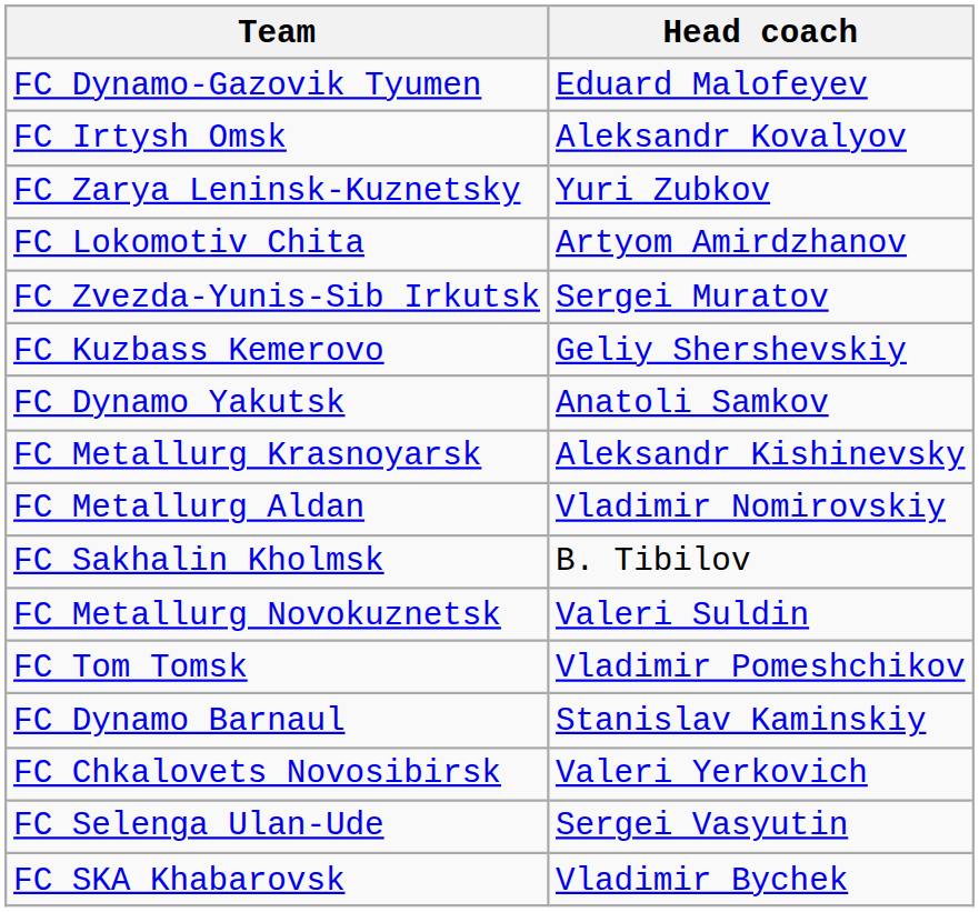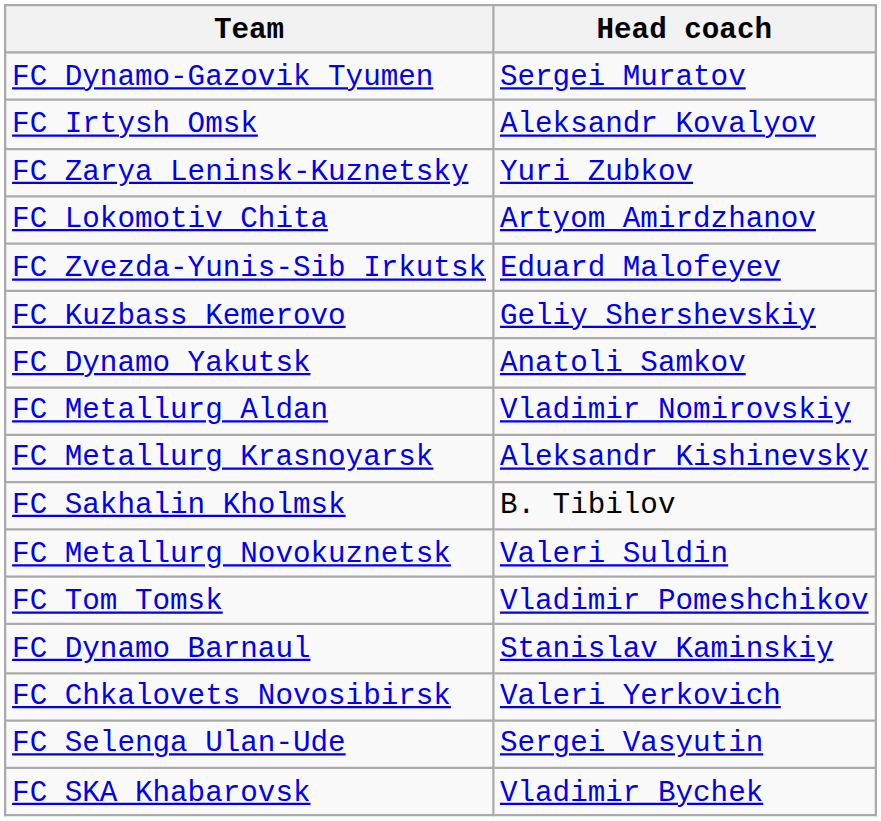 <table class="wikitable">
 <tr>
 <th>Team</th>
 <th>Head coach</th>
 </tr>
 <tr>
 <td><a href='#'>FC Dynamo-Gazovik Tyumen</a></td>
-<td><a href='#'>Eduard Malofeyev</a></td>
+<td><a href='#'>Sergei Muratov</a></td>
 </tr>
 <tr>
 <td><a href='#'>FC Irtysh Omsk</a></td>
 <td><a href='#'>Aleksandr Kovalyov</a></td>
 </tr>
 <tr>
 <td><a href='#'>FC Zarya Leninsk-Kuznetsky</a></td>
 <td><a href='#'>Yuri Zubkov</a></td>
 </tr>
 <tr>
 <td><a href='#'>FC Lokomotiv Chita</a></td>
 <td><a href='#'>Artyom Amirdzhanov</a></td>
 </tr>
 <tr>
 <td><a href='#'>FC Zvezda-Yunis-Sib Irkutsk</a></td>
-<td><a href='#'>Sergei Muratov</a></td>
+<td><a href='#'>Eduard Malofeyev</a></td>
 </tr>
 <tr>
 <td><a href='#'>FC Kuzbass Kemerovo</a></td>
 <td><a href='#'>Geliy Shershevskiy</a></td>
 </tr>
 <tr>
 <td><a href='#'>FC Dynamo Yakutsk</a></td>
 <td><a href='#'>Anatoli Samkov</a></td>
 </tr>
 <tr>
+<td><a href='#'>FC Metallurg Aldan</a></td>
+<td><a href='#'>Vladimir Nomirovskiy</a></td>
+</tr>
+<tr>
 <td><a href='#'>FC Metallurg Krasnoyarsk</a></td>
 <td><a href='#'>Aleksandr Kishinevsky</a></td>
-</tr>
-<tr>
-<td><a href='#'>FC Metallurg Aldan</a></td>
-<td><a href='#'>Vladimir Nomirovskiy</a></td>
 </tr>
 <tr>
 <td><a href='#'>FC Sakhalin Kholmsk</a></td>
 <td>B. Tibilov</td>
 </tr>
 <tr>
 <td><a href='#'>FC Metallurg Novokuznetsk</a></td>
 <td><a href='#'>Valeri Suldin</a></td>
 </tr>
 <tr>
 <td><a href='#'>FC Tom Tomsk</a></td>
 <td><a href='#'>Vladimir Pomeshchikov</a></td>
 </tr>
 <tr>
 <td><a href='#'>FC Dynamo Barnaul</a></td>
 <td><a href='#'>Stanislav Kaminskiy</a></td>
 </tr>
 <tr>
 <td><a href='#'>FC Chkalovets Novosibirsk</a></td>
 <td><a href='#'>Valeri Yerkovich</a></td>
 </tr>
 <tr>
 <td><a href='#'>FC Selenga Ulan-Ude</a></td>
 <td><a href='#'>Sergei Vasyutin</a></td>
 </tr>
 <tr>
 <td><a href='#'>FC SKA Khabarovsk</a></td>
 <td><a href='#'>Vladimir Bychek</a></td>
 </tr>
 </table>
